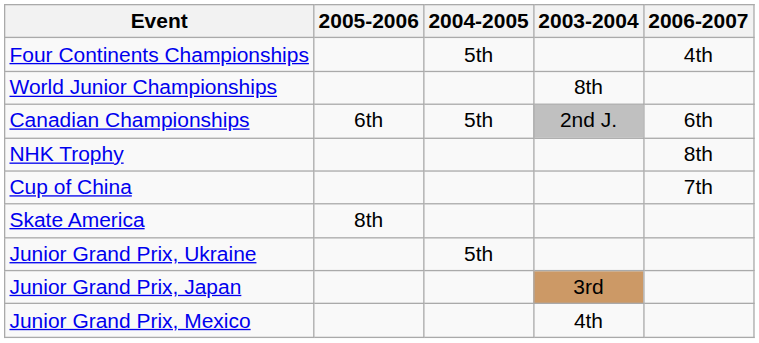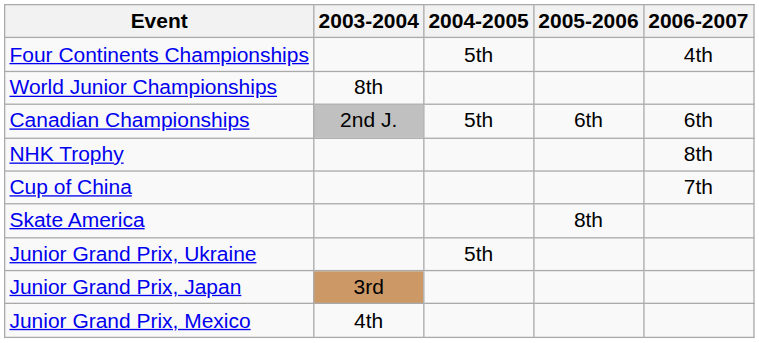 <table class="wikitable">
 <tr>
 <th>Event</th>
+<th>2003-2004</th>
+<th>2004-2005</th>
 <th>2005-2006</th>
-<th>2004-2005</th>
-<th>2003-2004</th>
 <th>2006-2007</th>
 </tr>
 <tr>
 <td><a href='#'>Four Continents Championships</a></td>
 <td></td>
 <td align="center">5th</td>
 <td></td>
 <td align="center">4th</td>
 </tr>
 <tr>
 <td><a href='#'>World Junior Championships</a></td>
+<td align="center">8th</td>
 <td></td>
 <td></td>
-<td align="center">8th</td>
 <td></td>
 </tr>
 <tr>
 <td><a href='#'>Canadian Championships</a></td>
+<td align="center" bgcolor="silver">2nd J.</td>
+<td align="center">5th</td>
 <td align="center">6th</td>
-<td align="center">5th</td>
-<td align="center" bgcolor="silver">2nd J.</td>
 <td align="center">6th</td>
 </tr>
 <tr>
 <td><a href='#'>NHK Trophy</a></td>
 <td></td>
 <td></td>
 <td></td>
 <td align="center">8th</td>
 </tr>
 <tr>
 <td><a href='#'>Cup of China</a></td>
 <td></td>
 <td></td>
 <td></td>
 <td align="center">7th</td>
 </tr>
 <tr>
 <td><a href='#'>Skate America</a></td>
-<td align="center">8th</td>
 <td></td>
 <td></td>
+<td align="center">8th</td>
 <td></td>
 </tr>
 <tr>
 <td><a href='#'>Junior Grand Prix, Ukraine</a></td>
 <td></td>
 <td align="center">5th</td>
 <td></td>
 <td></td>
 </tr>
 <tr>
 <td><a href='#'>Junior Grand Prix, Japan</a></td>
+<td align="center" bgcolor="CC9966">3rd</td>
 <td></td>
 <td></td>
-<td align="center" bgcolor="CC9966">3rd</td>
 <td></td>
 </tr>
 <tr>
 <td><a href='#'>Junior Grand Prix, Mexico</a></td>
+<td align="center">4th</td>
 <td></td>
 <td></td>
-<td align="center">4th</td>
 <td></td>
 </tr>
 </table>
